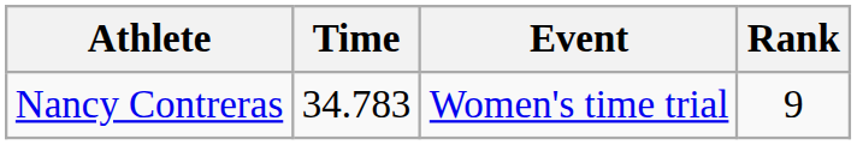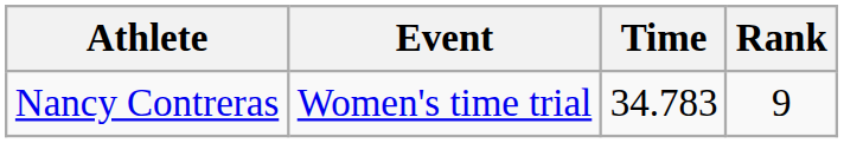 <table class=wikitable style="font-size:90%">
 <tr>
 <th>Athlete</th>
+<th>Event</th>
 <th>Time</th>
-<th>Event</th>
 <th>Rank</th>
 </tr>
 <tr align=center>
 <td align=left><a href='#'>Nancy Contreras</a></td>
+<td align=left><a href='#'>Women's time trial</a></td>
 <td>34.783</td>
-<td align=left><a href='#'>Women's time trial</a></td>
 <td>9</td>
 </tr>
 </table>
